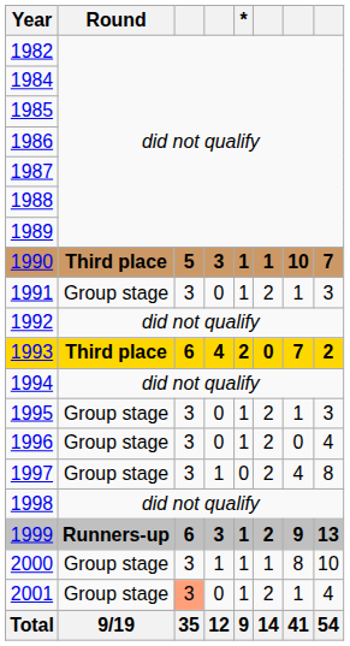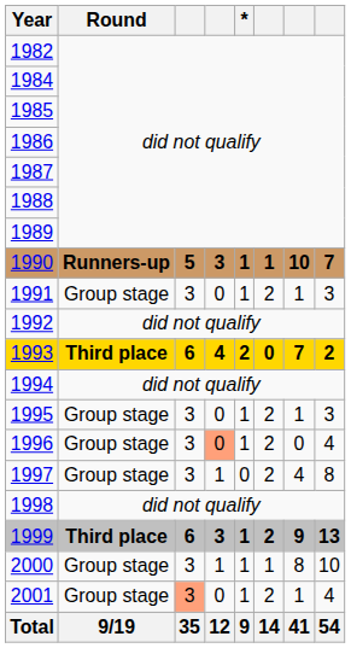 <table class="wikitable" style="text-align: center;">
 <tr>
 <th>Year</th>
 <th>Round</th>
 <th></th>
 <th></th>
 <th> *</th>
 <th></th>
 <th></th>
 <th></th>
 </tr>
 <tr>
 <td> <a href='#'>1982</a></td>
 <td colspan=7 rowspan=7><em>did not qualify</em></td>
 </tr>
 <tr>
 <td> <a href='#'>1984</a></td>
 </tr>
 <tr>
 <td> <a href='#'>1985</a></td>
 </tr>
 <tr>
 <td> <a href='#'>1986</a></td>
 </tr>
 <tr>
 <td> <a href='#'>1987</a></td>
 </tr>
 <tr>
 <td> <a href='#'>1988</a></td>
 </tr>
 <tr>
 <td> <a href='#'>1989</a></td>
 </tr>
 <tr bgcolor="#cc9966">
 <td> <a href='#'>1990</a></td>
-<td><strong>Third place</strong></td>
+<td><strong>Runners-up</strong></td>
 <td><strong>5</strong></td>
 <td><strong>3</strong></td>
 <td><strong>1</strong></td>
 <td><strong>1</strong></td>
 <td><strong>10</strong></td>
 <td><strong>7</strong></td>
 </tr>
 <tr>
 <td> <a href='#'>1991</a></td>
 <td>Group stage</td>
 <td>3</td>
 <td>0</td>
 <td>1</td>
 <td>2</td>
 <td>1</td>
 <td>3</td>
 </tr>
 <tr>
 <td> <a href='#'>1992</a></td>
 <td colspan=7><em>did not qualify</em></td>
 </tr>
 <tr bgcolor=gold>
 <td> <a href='#'>1993</a></td>
 <td><strong>Third place</strong></td>
 <td><strong>6</strong></td>
 <td><strong>4</strong></td>
 <td><strong>2</strong></td>
 <td><strong>0</strong></td>
 <td><strong>7</strong></td>
 <td><strong>2</strong></td>
 </tr>
 <tr>
 <td> <a href='#'>1994</a></td>
 <td colspan=7><em>did not qualify</em></td>
 </tr>
 <tr>
 <td> <a href='#'>1995</a></td>
 <td>Group stage</td>
 <td>3</td>
 <td>0</td>
 <td>1</td>
 <td>2</td>
 <td>1</td>
 <td>3</td>
 </tr>
 <tr>
 <td> <a href='#'>1996</a></td>
 <td>Group stage</td>
 <td>3</td>
-<td>0</td>
+<td style="background: lightsalmon;">0</td>
 <td>1</td>
 <td>2</td>
 <td>0</td>
 <td>4</td>
 </tr>
 <tr>
 <td> <a href='#'>1997</a></td>
 <td>Group stage</td>
 <td>3</td>
 <td>1</td>
 <td>0</td>
 <td>2</td>
 <td>4</td>
 <td>8</td>
 </tr>
 <tr>
 <td> <a href='#'>1998</a></td>
 <td colspan=7><em>did not qualify</em></td>
 </tr>
 <tr bgcolor=silver>
 <td> <a href='#'>1999</a></td>
-<td><strong>Runners-up</strong></td>
+<td><strong>Third place</strong></td>
 <td><strong>6</strong></td>
 <td><strong>3</strong></td>
 <td><strong>1</strong></td>
 <td><strong>2</strong></td>
 <td><strong>9</strong></td>
 <td><strong>13</strong></td>
 </tr>
 <tr>
 <td> <a href='#'>2000</a></td>
 <td>Group stage</td>
 <td>3</td>
 <td>1</td>
 <td>1</td>
 <td>1</td>
 <td>8</td>
 <td>10</td>
 </tr>
 <tr>
 <td> <a href='#'>2001</a></td>
 <td>Group stage</td>
 <td style="background: lightsalmon;">3</td>
 <td>0</td>
 <td>1</td>
 <td>2</td>
 <td>1</td>
 <td>4</td>
 </tr>
 <tr>
 <th><strong>Total</strong></th>
 <th><strong>9/19</strong></th>
 <th><strong>35</strong></th>
 <th><strong>12</strong></th>
 <th><strong>9</strong></th>
 <th><strong>14</strong></th>
 <th><strong>41</strong></th>
 <th><strong>54</strong></th>
 </tr>
 </table>
